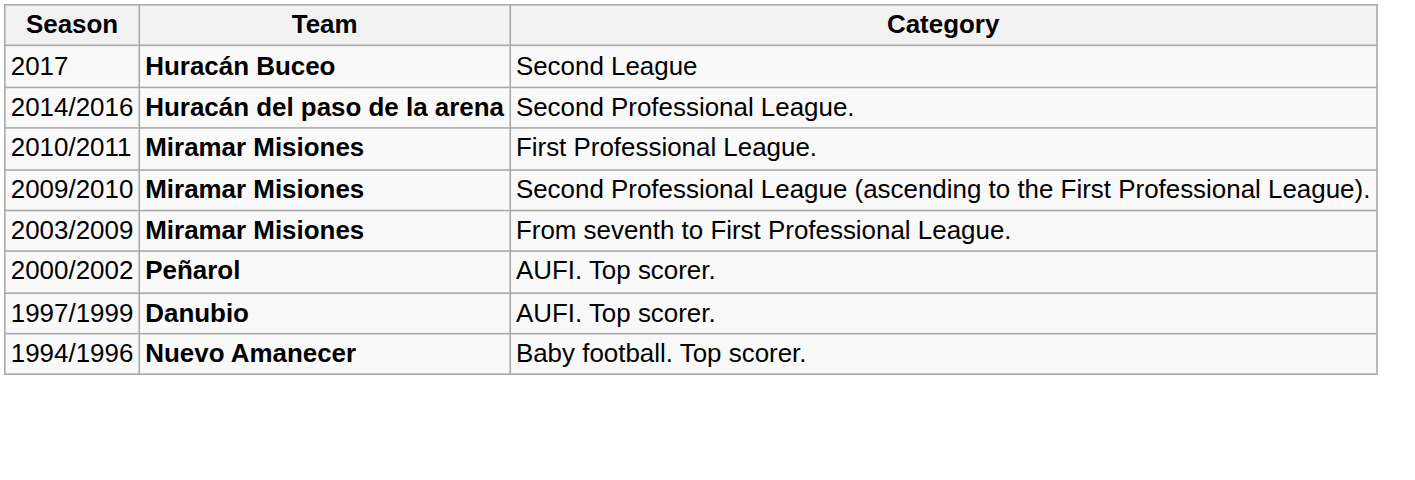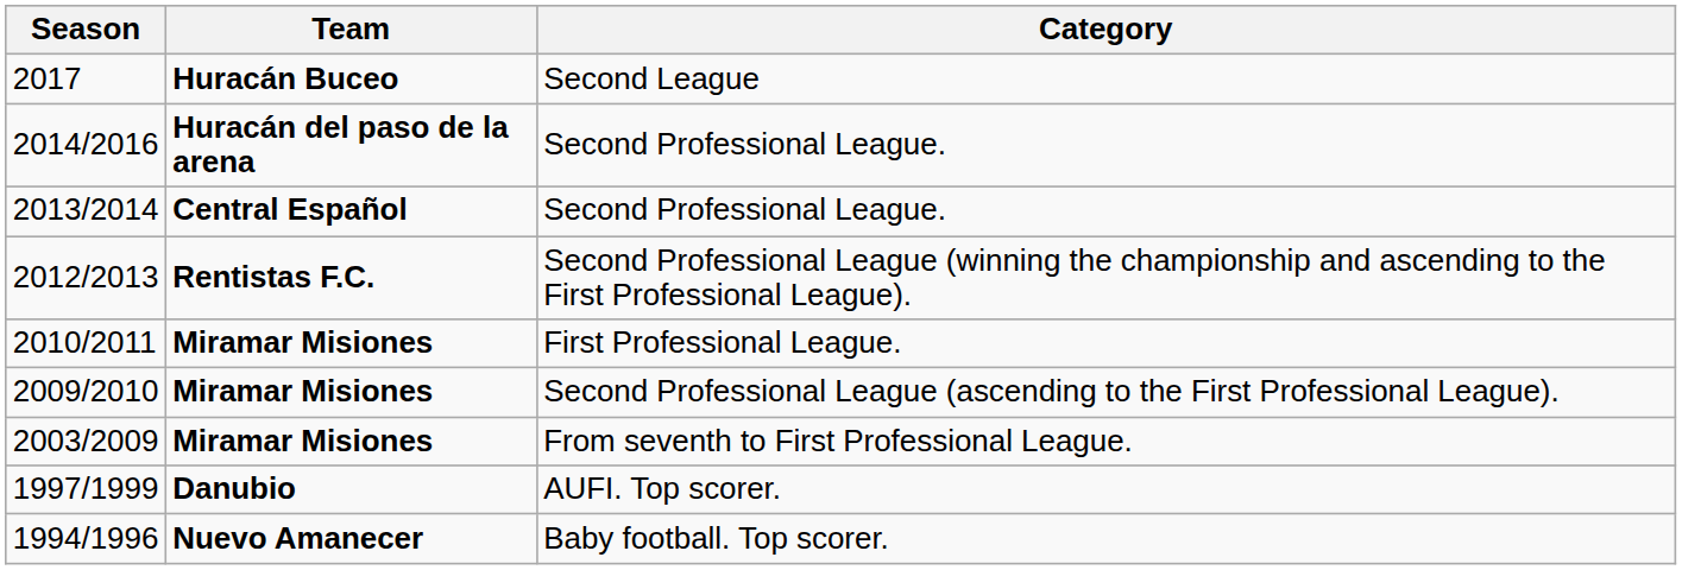 <table class="wikitable col1cen col2cen center">
 <tr>
 <th>Season</th>
 <th>Team</th>
 <th>Category</th>
 </tr>
 <tr>
 <td>2017</td>
 <td><strong>Huracán Buceo</strong></td>
 <td>Second League</td>
 </tr>
 <tr>
 <td>2014/2016</td>
 <td><strong>Huracán del paso de la arena</strong></td>
 <td>Second Professional League.</td>
 </tr>
 <tr>
+<td>2013/2014</td>
+<td><strong>Central Español</strong></td>
+<td>Second Professional League.</td>
+</tr>
+<tr>
+<td>2012/2013</td>
+<td><strong>Rentistas F.C.</strong></td>
+<td>Second Professional League (winning the championship and ascending to the First Professional League).</td>
+</tr>
+<tr>
 <td>2010/2011</td>
 <td><strong>Miramar Misiones</strong></td>
 <td>First Professional League.</td>
 </tr>
 <tr>
 <td>2009/2010</td>
 <td><strong>Miramar Misiones</strong></td>
 <td>Second Professional League (ascending to the First Professional League).</td>
 </tr>
 <tr>
 <td>2003/2009</td>
 <td><strong>Miramar Misiones</strong></td>
 <td>From seventh to First Professional League.</td>
 </tr>
 <tr>
-<td>2000/2002</td>
-<td><strong>Peñarol</strong></td>
-<td>AUFI. Top scorer.</td>
-</tr>
-<tr>
 <td>1997/1999</td>
 <td><strong>Danubio</strong></td>
 <td>AUFI. Top scorer.</td>
 </tr>
 <tr>
 <td>1994/1996</td>
 <td><strong>Nuevo Amanecer</strong></td>
 <td>Baby football. Top scorer.</td>
 </tr>
 </table>
